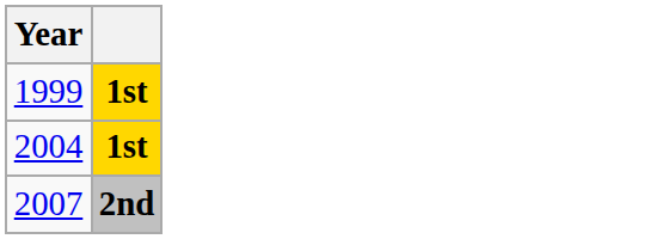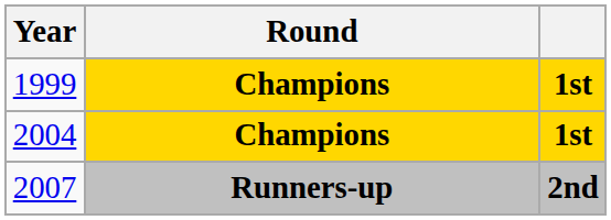 <table class="wikitable" style="text-align: center; font-size:90%">
 <tr>
 <th>Year</th>
+<th style="width:200px">Round</th>
 <th></th>
 </tr>
 <tr>
 <td><a href='#'>1999</a></td>
+<td bgcolor=Gold><strong>Champions</strong></td>
 <td bgcolor=Gold><strong>1st</strong></td>
 </tr>
 <tr>
 <td><a href='#'>2004</a></td>
+<td bgcolor=Gold><strong>Champions</strong></td>
 <td bgcolor=Gold><strong>1st</strong></td>
 </tr>
 <tr>
 <td><a href='#'>2007</a></td>
+<td bgcolor=Silver><strong>Runners-up</strong></td>
 <td bgcolor=Silver><strong>2nd</strong></td>
 </tr>
 </table>
